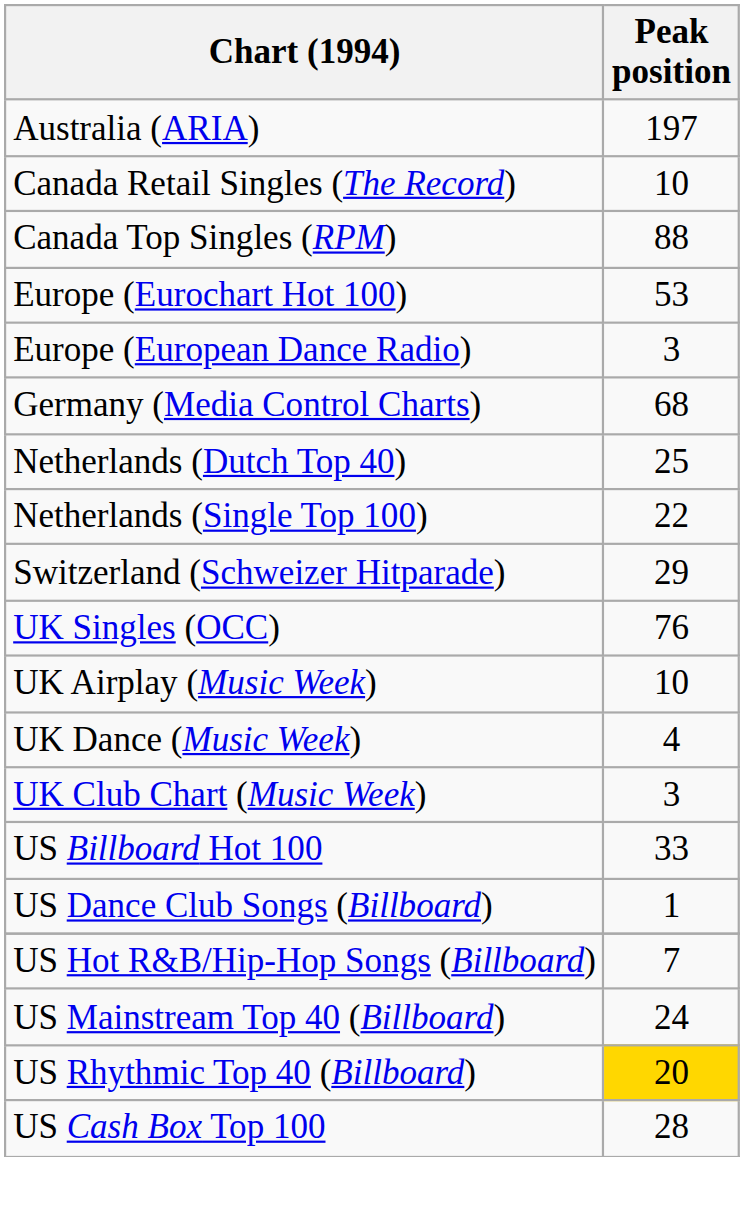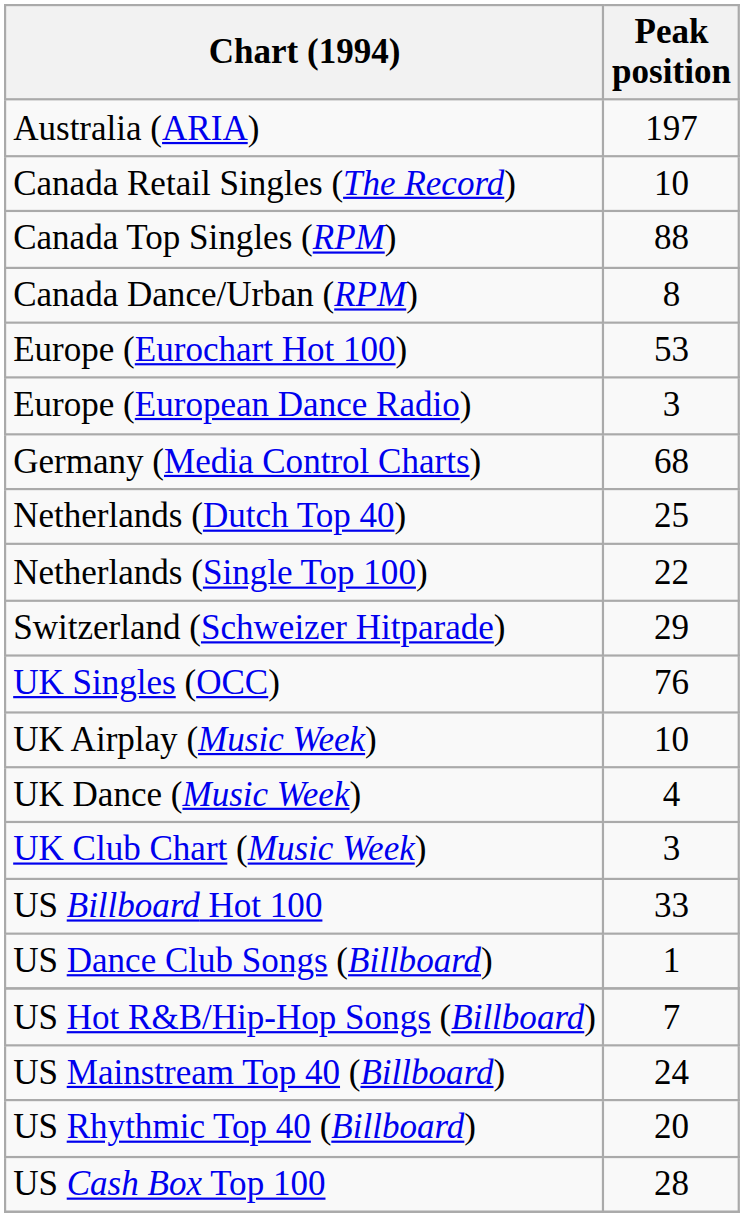 <table class="wikitable sortable">
 <tr>
 <th>Chart (1994)</th>
 <th>Peak<br>position</th>
 </tr>
 <tr>
 <td>Australia (<a href='#'>ARIA</a>)</td>
 <td align="center">197</td>
 </tr>
 <tr>
 <td>Canada Retail Singles (<em><a href='#'>The Record</a></em>)</td>
 <td align="center">10</td>
 </tr>
 <tr>
 <td>Canada Top Singles (<a href='#'><em>RPM</em></a>)</td>
 <td align="center">88</td>
+</tr>
+<tr>
+<td>Canada Dance/Urban (<a href='#'><em>RPM</em></a>)</td>
+<td align="center">8</td>
 </tr>
 <tr>
 <td>Europe (<a href='#'>Eurochart Hot 100</a>)</td>
 <td align="center">53</td>
 </tr>
 <tr>
 <td>Europe (<a href='#'>European Dance Radio</a>)</td>
 <td align="center">3</td>
 </tr>
 <tr>
 <td>Germany (<a href='#'>Media Control Charts</a>)</td>
 <td align="center">68</td>
 </tr>
 <tr>
 <td>Netherlands (<a href='#'>Dutch Top 40</a>)</td>
 <td align="center">25</td>
 </tr>
 <tr>
 <td>Netherlands (<a href='#'>Single Top 100</a>)</td>
 <td align="center">22</td>
 </tr>
 <tr>
 <td>Switzerland (<a href='#'>Schweizer Hitparade</a>)</td>
 <td align="center">29</td>
 </tr>
 <tr>
 <td><a href='#'>UK Singles</a> (<a href='#'>OCC</a>)</td>
 <td align="center">76</td>
 </tr>
 <tr>
 <td>UK Airplay (<em><a href='#'>Music Week</a></em>)</td>
 <td align="center">10</td>
 </tr>
 <tr>
 <td>UK Dance (<em><a href='#'>Music Week</a></em>)</td>
 <td align="center">4</td>
 </tr>
 <tr>
 <td><a href='#'>UK Club Chart</a> (<em><a href='#'>Music Week</a></em>)</td>
 <td align="center">3</td>
 </tr>
 <tr>
 <td>US <a href='#'><em>Billboard</em> Hot 100</a></td>
 <td align="center">33</td>
 </tr>
 <tr>
 <td>US <a href='#'>Dance Club Songs</a> (<em><a href='#'>Billboard</a></em>)</td>
 <td align="center">1</td>
 </tr>
 <tr>
 </tr>
 <tr>
 <td>US <a href='#'>Hot R&B/Hip-Hop Songs</a> (<em><a href='#'>Billboard</a></em>)</td>
 <td align="center">7</td>
 </tr>
 <tr>
 <td>US <a href='#'>Mainstream Top 40</a> (<em><a href='#'>Billboard</a></em>)</td>
 <td align="center">24</td>
 </tr>
 <tr>
 <td>US <a href='#'>Rhythmic Top 40</a> (<em><a href='#'>Billboard</a></em>)</td>
-<td align="center" style="background: gold;">20</td>
+<td align="center">20</td>
 </tr>
 <tr>
 <td>US <a href='#'><em>Cash Box</em> Top 100</a></td>
 <td align="center">28</td>
 </tr>
 <tr>
 </tr>
 </table>
